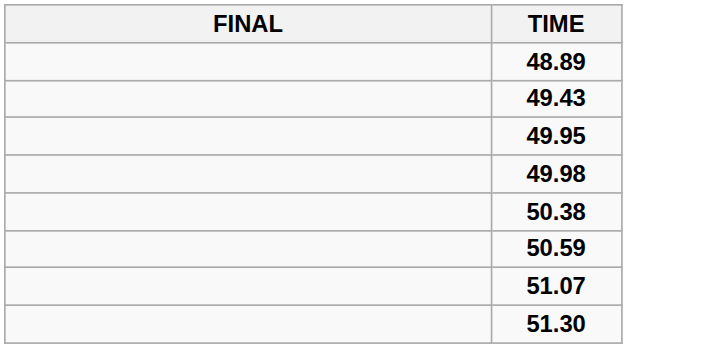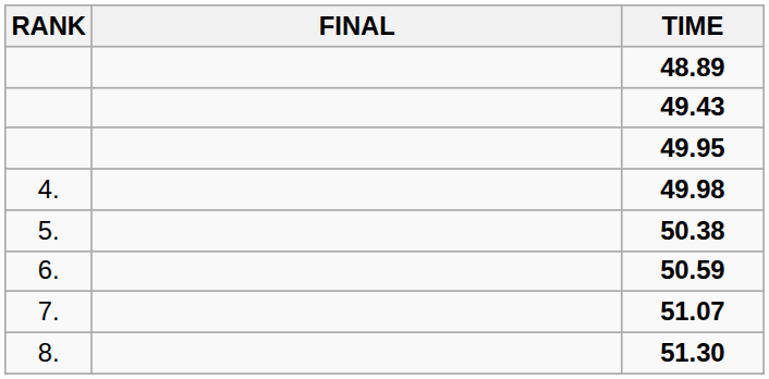 <table class="wikitable" style="border-collapse: collapse; font-size: 90%;">
 <tr>
+<th>RANK</th>
 <th style="width: 20em">FINAL</th>
 <th style="width: 5em">TIME</th>
 </tr>
 <tr>
+<td align="center"></td>
 <td></td>
 <td align="center"><strong>48.89</strong></td>
 </tr>
 <tr>
+<td align="center"></td>
 <td></td>
 <td align="center"><strong>49.43</strong></td>
 </tr>
 <tr>
+<td align="center"></td>
 <td></td>
 <td align="center"><strong>49.95</strong></td>
 </tr>
 <tr>
+<td align="center">4.</td>
 <td></td>
 <td align="center"><strong>49.98</strong></td>
 </tr>
 <tr>
+<td align="center">5.</td>
 <td></td>
 <td align="center"><strong>50.38</strong></td>
 </tr>
 <tr>
+<td align="center">6.</td>
 <td></td>
 <td align="center"><strong>50.59</strong></td>
 </tr>
 <tr>
+<td align="center">7.</td>
 <td></td>
 <td align="center"><strong>51.07</strong></td>
 </tr>
 <tr>
+<td align="center">8.</td>
 <td></td>
 <td align="center"><strong>51.30</strong></td>
 </tr>
 </table>
